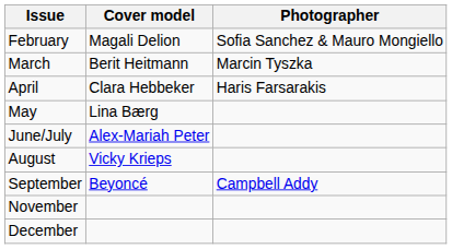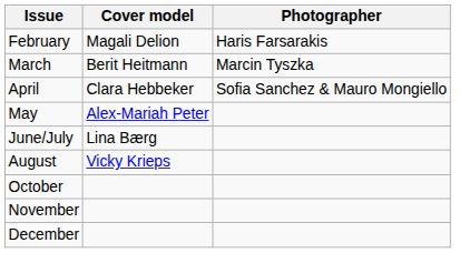 <table class="sortable wikitable">
 <tr>
 <th>Issue</th>
 <th>Cover model</th>
 <th>Photographer</th>
 </tr>
 <tr>
 <td>February</td>
 <td>Magali Delion</td>
-<td>Sofia Sanchez & Mauro Mongiello</td>
+<td>Haris Farsarakis</td>
 </tr>
 <tr>
 <td>March</td>
 <td>Berit Heitmann</td>
 <td>Marcin Tyszka</td>
 </tr>
 <tr>
 <td>April</td>
 <td>Clara Hebbeker</td>
-<td>Haris Farsarakis</td>
+<td>Sofia Sanchez & Mauro Mongiello</td>
 </tr>
 <tr>
 <td>May</td>
-<td>Lina Bærg</td>
+<td><a href='#'>Alex-Mariah Peter</a></td>
 <td></td>
 </tr>
 <tr>
 <td>June/July</td>
-<td><a href='#'>Alex-Mariah Peter</a></td>
+<td>Lina Bærg</td>
 <td></td>
 </tr>
 <tr>
 <td>August</td>
 <td><a href='#'>Vicky Krieps</a></td>
 <td></td>
 </tr>
 <tr>
-<td>September</td>
-<td><a href='#'>Beyoncé</a></td>
-<td><a href='#'>Campbell Addy</a></td>
+<td>October</td>
+<td></td>
+<td></td>
 </tr>
 <tr>
 <td>November</td>
 <td></td>
 <td></td>
 </tr>
 <tr>
 <td>December</td>
 <td></td>
 <td></td>
 </tr>
 </table>
